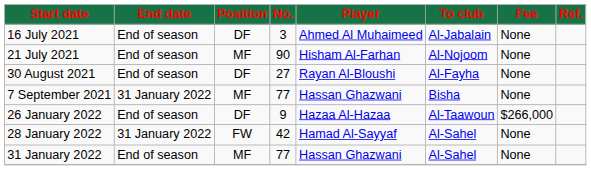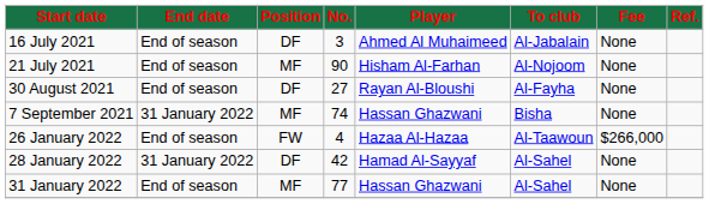 <table class="wikitable sortable">
 <tr>
 <th style="background:#177245; color:red;"><strong>Start date</strong></th>
 <th style="background:#177245; color:red;"><strong>End date</strong></th>
 <th style="background:#177245; color:red;"><strong>Position</strong></th>
 <th style="background:#177245; color:red;"><strong>No.</strong></th>
 <th style="background:#177245; color:red;"><strong>Player</strong></th>
 <th style="background:#177245; color:red;"><strong>To club</strong></th>
 <th style="background:#177245; color:red;"><strong>Fee</strong></th>
 <th style="background:#177245; color:red;"><strong>Ref.</strong></th>
 </tr>
 <tr>
 <td>16 July 2021</td>
 <td>End of season</td>
 <td style="text-align:center;">DF</td>
 <td style="text-align:center;">3</td>
 <td style="text-align:left;"> <a href='#'>Ahmed Al Muhaimeed</a></td>
 <td style="text-align:left;"> <a href='#'>Al-Jabalain</a></td>
 <td>None</td>
 <td></td>
 </tr>
 <tr>
 <td>21 July 2021</td>
 <td>End of season</td>
 <td style="text-align:center;">MF</td>
 <td style="text-align:center;">90</td>
 <td style="text-align:left;"> <a href='#'>Hisham Al-Farhan</a></td>
 <td style="text-align:left;"> <a href='#'>Al-Nojoom</a></td>
 <td>None</td>
 <td></td>
 </tr>
 <tr>
 <td>30 August 2021</td>
 <td>End of season</td>
 <td style="text-align:center;">DF</td>
 <td style="text-align:center;">27</td>
 <td style="text-align:left;"> <a href='#'>Rayan Al-Bloushi</a></td>
 <td style="text-align:left;"> <a href='#'>Al-Fayha</a></td>
 <td>None</td>
 <td></td>
 </tr>
 <tr>
 <td>7 September 2021</td>
 <td>31 January 2022</td>
 <td style="text-align:center;">MF</td>
-<td style="text-align:center;">77</td>
+<td style="text-align:center;">74</td>
 <td style="text-align:left;"> <a href='#'>Hassan Ghazwani</a></td>
 <td style="text-align:left;"> <a href='#'>Bisha</a></td>
 <td>None</td>
 <td></td>
 </tr>
 <tr>
 <td>26 January 2022</td>
 <td>End of season</td>
-<td style="text-align:center;">DF</td>
-<td style="text-align:center;">9</td>
+<td style="text-align:center;">FW</td>
+<td style="text-align:center;">4</td>
 <td style="text-align:left;"> <a href='#'>Hazaa Al-Hazaa</a></td>
 <td style="text-align:left;"> <a href='#'>Al-Taawoun</a></td>
 <td>$266,000</td>
 <td></td>
 </tr>
 <tr>
 <td>28 January 2022</td>
 <td>31 January 2022</td>
-<td style="text-align:center;">FW</td>
+<td style="text-align:center;">DF</td>
 <td style="text-align:center;">42</td>
 <td style="text-align:left;"> <a href='#'>Hamad Al-Sayyaf</a></td>
 <td style="text-align:left;"> <a href='#'>Al-Sahel</a></td>
 <td>None</td>
 <td></td>
 </tr>
 <tr>
 <td>31 January 2022</td>
 <td>End of season</td>
 <td style="text-align:center;">MF</td>
 <td style="text-align:center;">77</td>
 <td style="text-align:left;"> <a href='#'>Hassan Ghazwani</a></td>
 <td style="text-align:left;"> <a href='#'>Al-Sahel</a></td>
 <td>None</td>
 <td></td>
 </tr>
 <tr>
 </tr>
 </table>
